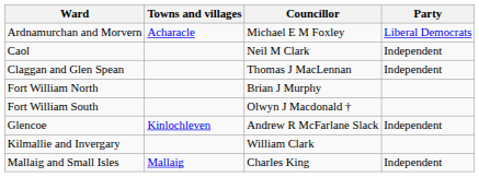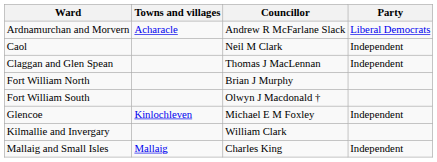 <table class="wikitable">
 <tr>
 <th>Ward</th>
 <th>Towns and villages</th>
 <th>Councillor</th>
 <th>Party</th>
 </tr>
 <tr>
 <td>Ardnamurchan and Morvern</td>
 <td><a href='#'>Acharacle</a></td>
-<td>Michael E M Foxley</td>
+<td>Andrew R McFarlane Slack</td>
 <td><a href='#'>Liberal Democrats</a></td>
 </tr>
 <tr>
 <td>Caol</td>
 <td></td>
 <td>Neil M Clark</td>
 <td>Independent</td>
 </tr>
 <tr>
 <td>Claggan and Glen Spean</td>
 <td></td>
 <td>Thomas J MacLennan</td>
 <td>Independent</td>
 </tr>
 <tr>
 <td>Fort William North</td>
 <td></td>
 <td>Brian J Murphy</td>
 <td></td>
 </tr>
 <tr>
 <td>Fort William South</td>
 <td></td>
 <td>Olwyn J Macdonald †</td>
 <td></td>
 </tr>
 <tr>
 <td>Glencoe</td>
 <td><a href='#'>Kinlochleven</a></td>
-<td>Andrew R McFarlane Slack</td>
+<td>Michael E M Foxley</td>
 <td>Independent</td>
 </tr>
 <tr>
 <td>Kilmallie and Invergary</td>
 <td></td>
 <td>William Clark</td>
 <td></td>
 </tr>
 <tr>
 <td>Mallaig and Small Isles</td>
 <td><a href='#'>Mallaig</a></td>
 <td>Charles King</td>
 <td>Independent</td>
 </tr>
 </table>
